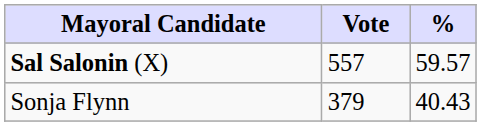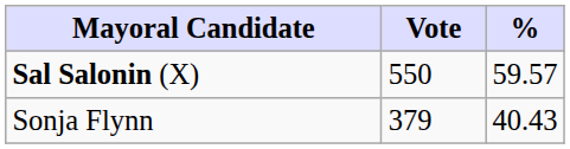 <table class="wikitable">
 <tr>
 <th style="background:#ddf; width:200px;">Mayoral Candidate</th>
 <th style="background:#ddf; width:50px;">Vote</th>
 <th style="background:#ddf; width:30px;">%</th>
 </tr>
 <tr>
 <td><strong>Sal Salonin</strong> (X)</td>
-<td>557</td>
+<td>550</td>
 <td>59.57</td>
 </tr>
 <tr>
 <td>Sonja Flynn</td>
 <td>379</td>
 <td>40.43</td>
 </tr>
 </table>
